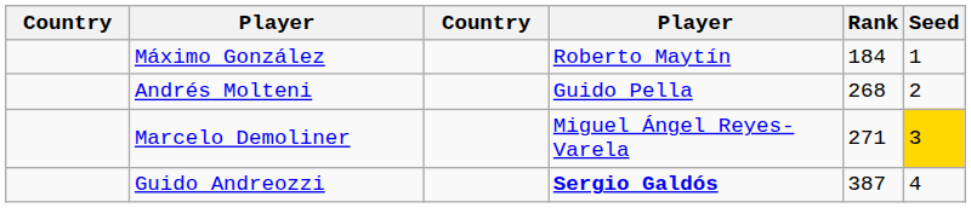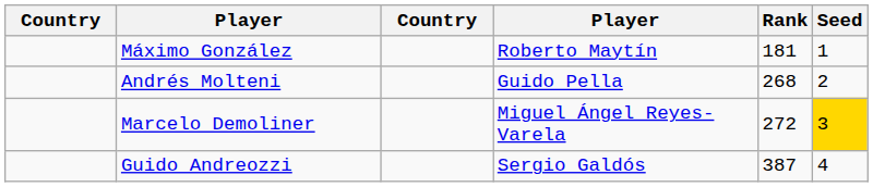 <table class="sortable wikitable">
 <tr>
 <th width="70">Country</th>
 <th width="175">Player</th>
 <th width="70">Country</th>
 <th width="175">Player</th>
 <th>Rank</th>
 <th>Seed</th>
 </tr>
 <tr>
 <td></td>
 <td><a href='#'>Máximo González</a></td>
 <td></td>
 <td><a href='#'>Roberto Maytín</a></td>
-<td>184</td>
+<td>181</td>
 <td>1</td>
 </tr>
 <tr>
 <td></td>
 <td><a href='#'>Andrés Molteni</a></td>
 <td></td>
 <td><a href='#'>Guido Pella</a></td>
 <td>268</td>
 <td>2</td>
 </tr>
 <tr>
 <td></td>
 <td><a href='#'>Marcelo Demoliner</a></td>
 <td></td>
 <td><a href='#'>Miguel Ángel Reyes-Varela</a></td>
-<td>271</td>
+<td>272</td>
 <td style="background: gold;">3</td>
 </tr>
 <tr>
 <td></td>
 <td><a href='#'>Guido Andreozzi</a></td>
 <td></td>
-<td><strong><a href='#'>Sergio Galdós</a></strong></td>
+<td><a href='#'>Sergio Galdós</a></td>
 <td>387</td>
 <td>4</td>
 </tr>
 </table>
